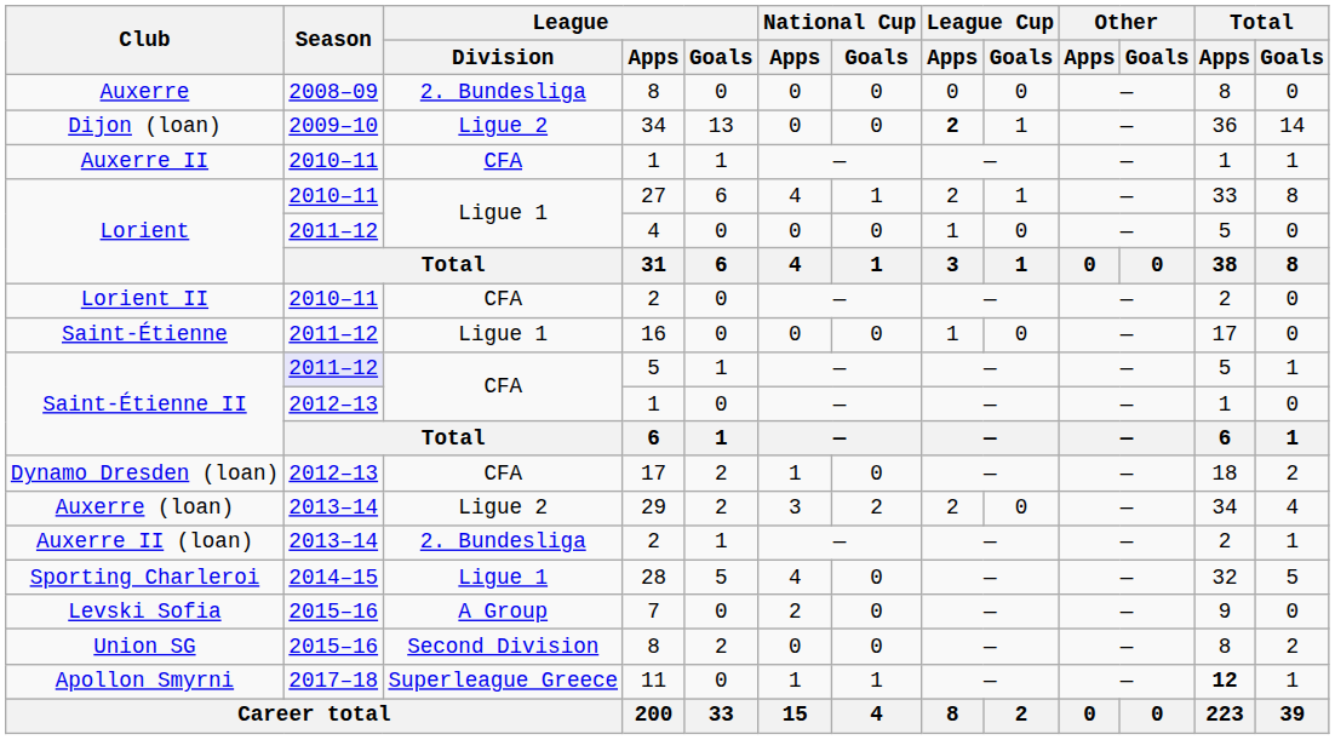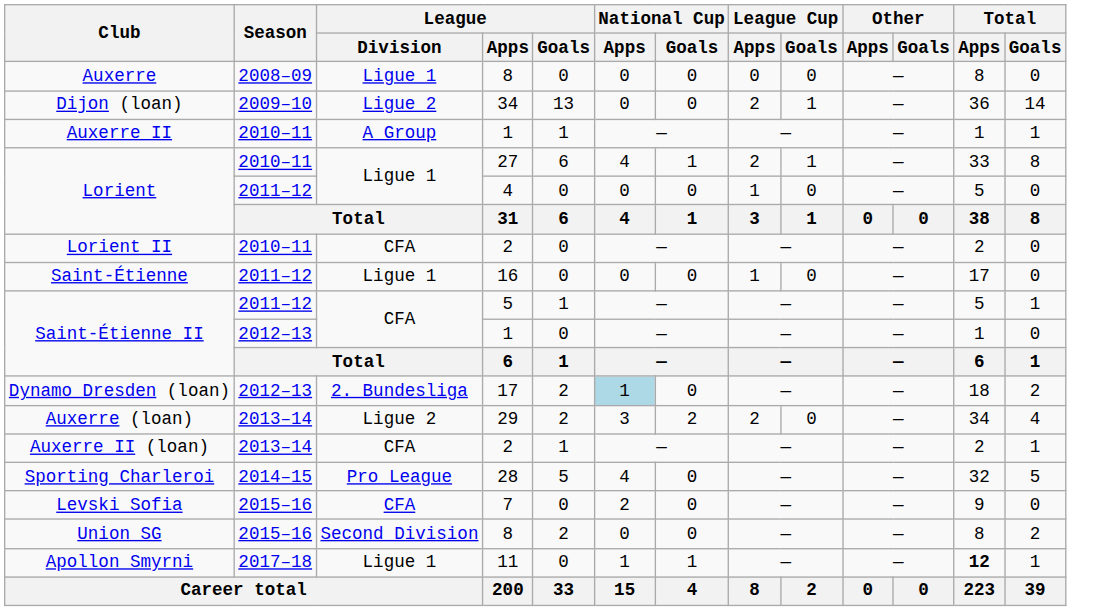 <table class="wikitable" style="text-align:center">
 <tr>
 <th rowspan="2">Club</th>
 <th rowspan="2">Season</th>
 <th colspan="3">League</th>
 <th colspan="2">National Cup</th>
 <th colspan="2">League Cup</th>
 <th colspan="2">Other</th>
 <th colspan="2">Total</th>
 </tr>
 <tr>
 <th>Division</th>
 <th>Apps</th>
 <th>Goals</th>
 <th>Apps</th>
 <th>Goals</th>
 <th>Apps</th>
 <th>Goals</th>
 <th>Apps</th>
 <th>Goals</th>
 <th>Apps</th>
 <th>Goals</th>
 </tr>
 <tr>
 <td><a href='#'>Auxerre</a></td>
 <td><a href='#'>2008–09</a></td>
-<td><a href='#'>2. Bundesliga</a></td>
+<td><a href='#'>Ligue 1</a></td>
 <td>8</td>
 <td>0</td>
 <td>0</td>
 <td>0</td>
 <td>0</td>
 <td>0</td>
 <td colspan="2">—</td>
 <td>8</td>
 <td>0</td>
 </tr>
 <tr>
 <td><a href='#'>Dijon</a> (loan)</td>
 <td><a href='#'>2009–10</a></td>
 <td><a href='#'>Ligue 2</a></td>
 <td>34</td>
 <td>13</td>
 <td>0</td>
 <td>0</td>
-<td><strong>2</strong></td>
+<td>2</td>
 <td>1</td>
 <td colspan="2">—</td>
 <td>36</td>
 <td>14</td>
 </tr>
 <tr>
 <td><a href='#'>Auxerre II</a></td>
 <td><a href='#'>2010–11</a></td>
-<td><a href='#'>CFA</a></td>
+<td><a href='#'>A Group</a></td>
 <td>1</td>
 <td>1</td>
 <td colspan="2">—</td>
 <td colspan="2">—</td>
 <td colspan="2">—</td>
 <td>1</td>
 <td>1</td>
 </tr>
 <tr>
 <td rowspan="3"><a href='#'>Lorient</a></td>
 <td><a href='#'>2010–11</a></td>
 <td rowspan="2">Ligue 1</td>
 <td>27</td>
 <td>6</td>
 <td>4</td>
 <td>1</td>
 <td>2</td>
 <td>1</td>
 <td colspan="2">—</td>
 <td>33</td>
 <td>8</td>
 </tr>
 <tr>
 <td><a href='#'>2011–12</a></td>
 <td>4</td>
 <td>0</td>
 <td>0</td>
 <td>0</td>
 <td>1</td>
 <td>0</td>
 <td colspan="2">—</td>
 <td>5</td>
 <td>0</td>
 </tr>
 <tr>
 <th colspan="2">Total</th>
 <th>31</th>
 <th>6</th>
 <th>4</th>
 <th>1</th>
 <th>3</th>
 <th>1</th>
 <th>0</th>
 <th>0</th>
 <th>38</th>
 <th>8</th>
 </tr>
 <tr>
 <td><a href='#'>Lorient II</a></td>
 <td><a href='#'>2010–11</a></td>
 <td>CFA</td>
 <td>2</td>
 <td>0</td>
 <td colspan="2">—</td>
 <td colspan="2">—</td>
 <td colspan="2">—</td>
 <td>2</td>
 <td>0</td>
 </tr>
 <tr>
 <td><a href='#'>Saint-Étienne</a></td>
 <td><a href='#'>2011–12</a></td>
 <td>Ligue 1</td>
 <td>16</td>
 <td>0</td>
 <td>0</td>
 <td>0</td>
 <td>1</td>
 <td>0</td>
 <td colspan="2">—</td>
 <td>17</td>
 <td>0</td>
 </tr>
 <tr>
 <td rowspan="3"><a href='#'>Saint-Étienne II</a></td>
-<td style="background: lavender;"><a href='#'>2011–12</a></td>
+<td><a href='#'>2011–12</a></td>
 <td rowspan="2">CFA</td>
 <td>5</td>
 <td>1</td>
 <td colspan="2">—</td>
 <td colspan="2">—</td>
 <td colspan="2">—</td>
 <td>5</td>
 <td>1</td>
 </tr>
 <tr>
 <td><a href='#'>2012–13</a></td>
 <td>1</td>
 <td>0</td>
 <td colspan="2">—</td>
 <td colspan="2">—</td>
 <td colspan="2">—</td>
 <td>1</td>
 <td>0</td>
 </tr>
 <tr>
 <th colspan="2">Total</th>
 <th>6</th>
 <th>1</th>
 <th colspan="2">—</th>
 <th colspan="2">—</th>
 <th colspan="2">—</th>
 <th>6</th>
 <th>1</th>
 </tr>
 <tr>
 <td><a href='#'>Dynamo Dresden</a> (loan)</td>
 <td><a href='#'>2012–13</a></td>
-<td>CFA</td>
+<td><a href='#'>2. Bundesliga</a></td>
 <td>17</td>
 <td>2</td>
-<td>1</td>
+<td style="background: lightblue;">1</td>
 <td>0</td>
 <td colspan="2">—</td>
 <td colspan="2">—</td>
 <td>18</td>
 <td>2</td>
 </tr>
 <tr>
 <td><a href='#'>Auxerre</a> (loan)</td>
 <td><a href='#'>2013–14</a></td>
 <td>Ligue 2</td>
 <td>29</td>
 <td>2</td>
 <td>3</td>
 <td>2</td>
 <td>2</td>
 <td>0</td>
 <td colspan="2">—</td>
 <td>34</td>
 <td>4</td>
 </tr>
 <tr>
 <td><a href='#'>Auxerre II</a> (loan)</td>
 <td><a href='#'>2013–14</a></td>
-<td><a href='#'>2. Bundesliga</a></td>
+<td>CFA</td>
 <td>2</td>
 <td>1</td>
 <td colspan="2">—</td>
 <td colspan="2">—</td>
 <td colspan="2">—</td>
 <td>2</td>
 <td>1</td>
 </tr>
 <tr>
 <td><a href='#'>Sporting Charleroi</a></td>
 <td><a href='#'>2014–15</a></td>
-<td><a href='#'>Ligue 1</a></td>
+<td><a href='#'>Pro League</a></td>
 <td>28</td>
 <td>5</td>
 <td>4</td>
 <td>0</td>
 <td colspan="2">—</td>
 <td colspan="2">—</td>
 <td>32</td>
 <td>5</td>
 </tr>
 <tr>
 <td><a href='#'>Levski Sofia</a></td>
 <td><a href='#'>2015–16</a></td>
-<td><a href='#'>A Group</a></td>
+<td><a href='#'>CFA</a></td>
 <td>7</td>
 <td>0</td>
 <td>2</td>
 <td>0</td>
 <td colspan="2">—</td>
 <td colspan="2">—</td>
 <td>9</td>
 <td>0</td>
 </tr>
 <tr>
 <td><a href='#'>Union SG</a></td>
 <td><a href='#'>2015–16</a></td>
 <td><a href='#'>Second Division</a></td>
 <td>8</td>
 <td>2</td>
 <td>0</td>
 <td>0</td>
 <td colspan="2">—</td>
 <td colspan="2">—</td>
 <td>8</td>
 <td>2</td>
 </tr>
 <tr>
 <td><a href='#'>Apollon Smyrni</a></td>
 <td><a href='#'>2017–18</a></td>
-<td><a href='#'>Superleague Greece</a></td>
+<td>Ligue 1</td>
 <td>11</td>
 <td>0</td>
 <td>1</td>
 <td>1</td>
 <td colspan="2">—</td>
 <td colspan="2">—</td>
 <td><strong>12</strong></td>
 <td>1</td>
 </tr>
 <tr>
 <th colspan="3">Career total</th>
 <th>200</th>
 <th>33</th>
 <th>15</th>
 <th>4</th>
 <th>8</th>
 <th>2</th>
 <th>0</th>
 <th>0</th>
 <th>223</th>
 <th>39</th>
 </tr>
 </table>
